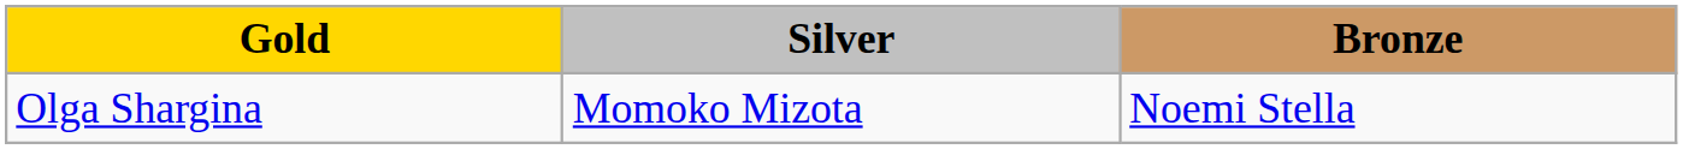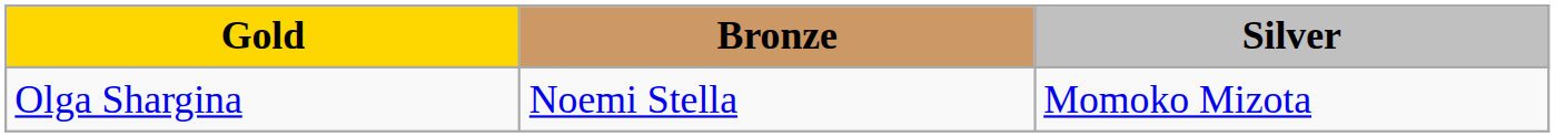 <table class="wikitable" style="text-align:left">
 <tr align="center">
 <td width=200 bgcolor=gold><strong>Gold</strong></td>
+<td width=200 bgcolor=CC9966><strong>Bronze</strong></td>
 <td width=200 bgcolor=silver><strong>Silver</strong></td>
-<td width=200 bgcolor=CC9966><strong>Bronze</strong></td>
 </tr>
 <tr>
 <td><a href='#'>Olga Shargina</a><br></td>
+<td><a href='#'>Noemi Stella</a><br></td>
 <td><a href='#'>Momoko Mizota</a><br></td>
-<td><a href='#'>Noemi Stella</a><br></td>
 </tr>
 </table>
